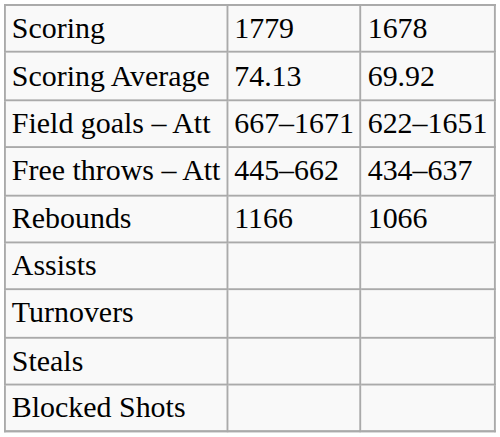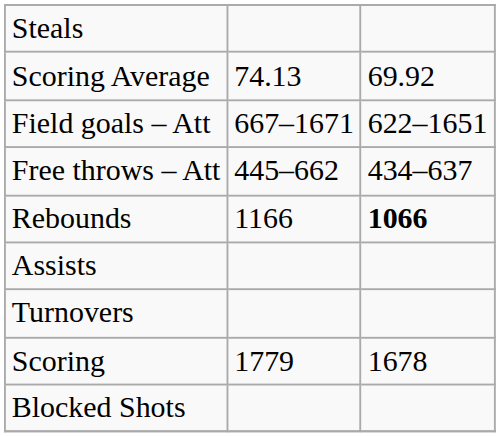 <table class="wikitable">
 <tr>
 </tr>
 <tr>
-<td>Scoring</td>
-<td>1779</td>
-<td>1678</td>
+<td>Steals</td>
+<td></td>
+<td></td>
 </tr>
 <tr>
 <td>Scoring Average</td>
 <td>74.13</td>
 <td>69.92</td>
 </tr>
 <tr>
 <td>Field goals – Att</td>
 <td>667–1671</td>
 <td>622–1651</td>
 </tr>
 <tr>
 <td>Free throws – Att</td>
 <td>445–662</td>
 <td>434–637</td>
 </tr>
 <tr>
 <td>Rebounds</td>
 <td>1166</td>
-<td>1066</td>
+<td><strong>1066</strong></td>
 </tr>
 <tr>
 <td>Assists</td>
 <td></td>
 <td></td>
 </tr>
 <tr>
 <td>Turnovers</td>
 <td></td>
 <td></td>
 </tr>
 <tr>
-<td>Steals</td>
-<td></td>
-<td></td>
+<td>Scoring</td>
+<td>1779</td>
+<td>1678</td>
 </tr>
 <tr>
 <td>Blocked Shots</td>
 <td></td>
 <td></td>
 </tr>
 <tr>
 </tr>
 </table>
